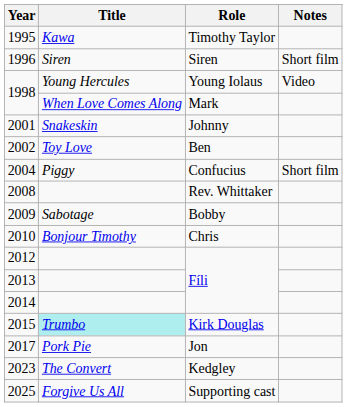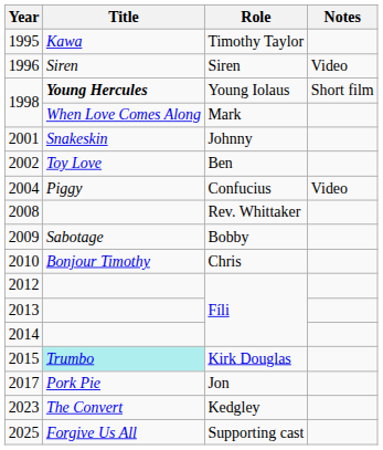 <table class="wikitable sortable">
 <tr>
 <th>Year</th>
 <th>Title</th>
 <th>Role</th>
 <th class="unsortable">Notes</th>
 </tr>
 <tr>
 <td>1995</td>
 <td><em><a href='#'>Kawa</a></em></td>
 <td>Timothy Taylor</td>
 <td></td>
 </tr>
 <tr>
 <td>1996</td>
 <td><em>Siren</em></td>
 <td>Siren</td>
-<td>Short film</td>
+<td>Video</td>
 </tr>
 <tr>
 <td rowspan=2>1998</td>
-<td><em>Young Hercules</em></td>
+<td><strong><em>Young Hercules</em></strong></td>
 <td>Young Iolaus</td>
-<td>Video</td>
+<td>Short film</td>
 </tr>
 <tr>
 <td><em><a href='#'>When Love Comes Along</a></em></td>
 <td>Mark</td>
 <td></td>
 </tr>
 <tr>
 <td>2001</td>
 <td><em><a href='#'>Snakeskin</a></em></td>
 <td>Johnny</td>
 <td></td>
 </tr>
 <tr>
 <td>2002</td>
 <td><em><a href='#'>Toy Love</a></em></td>
 <td>Ben</td>
 <td></td>
 </tr>
 <tr>
 <td>2004</td>
 <td><em>Piggy</em></td>
 <td>Confucius</td>
-<td>Short film</td>
+<td>Video</td>
 </tr>
 <tr>
 <td>2008</td>
 <td><em></em></td>
 <td>Rev. Whittaker</td>
 <td></td>
 </tr>
 <tr>
 <td>2009</td>
 <td><em>Sabotage</em></td>
 <td>Bobby</td>
 <td></td>
 </tr>
 <tr>
 <td>2010</td>
 <td><em><a href='#'>Bonjour Timothy</a></em></td>
 <td>Chris</td>
 <td></td>
 </tr>
 <tr>
 <td>2012</td>
 <td><em></em></td>
 <td rowspan=3><a href='#'>Fíli</a></td>
 <td></td>
 </tr>
 <tr>
 <td>2013</td>
 <td><em></em></td>
 <td></td>
 </tr>
 <tr>
 <td>2014</td>
 <td><em></em></td>
 <td></td>
 </tr>
 <tr>
 <td>2015</td>
 <td style="background: paleturquoise;"><em><a href='#'>Trumbo</a></em></td>
 <td><a href='#'>Kirk Douglas</a></td>
 <td></td>
 </tr>
 <tr>
 <td>2017</td>
 <td><em><a href='#'>Pork Pie</a></em></td>
 <td>Jon</td>
 <td></td>
 </tr>
 <tr>
 <td>2023</td>
 <td><em><a href='#'>The Convert</a></em></td>
 <td>Kedgley</td>
 <td></td>
 </tr>
 <tr>
 <td>2025</td>
 <td><em><a href='#'>Forgive Us All</a></em></td>
 <td>Supporting cast</td>
 </tr>
 </table>
